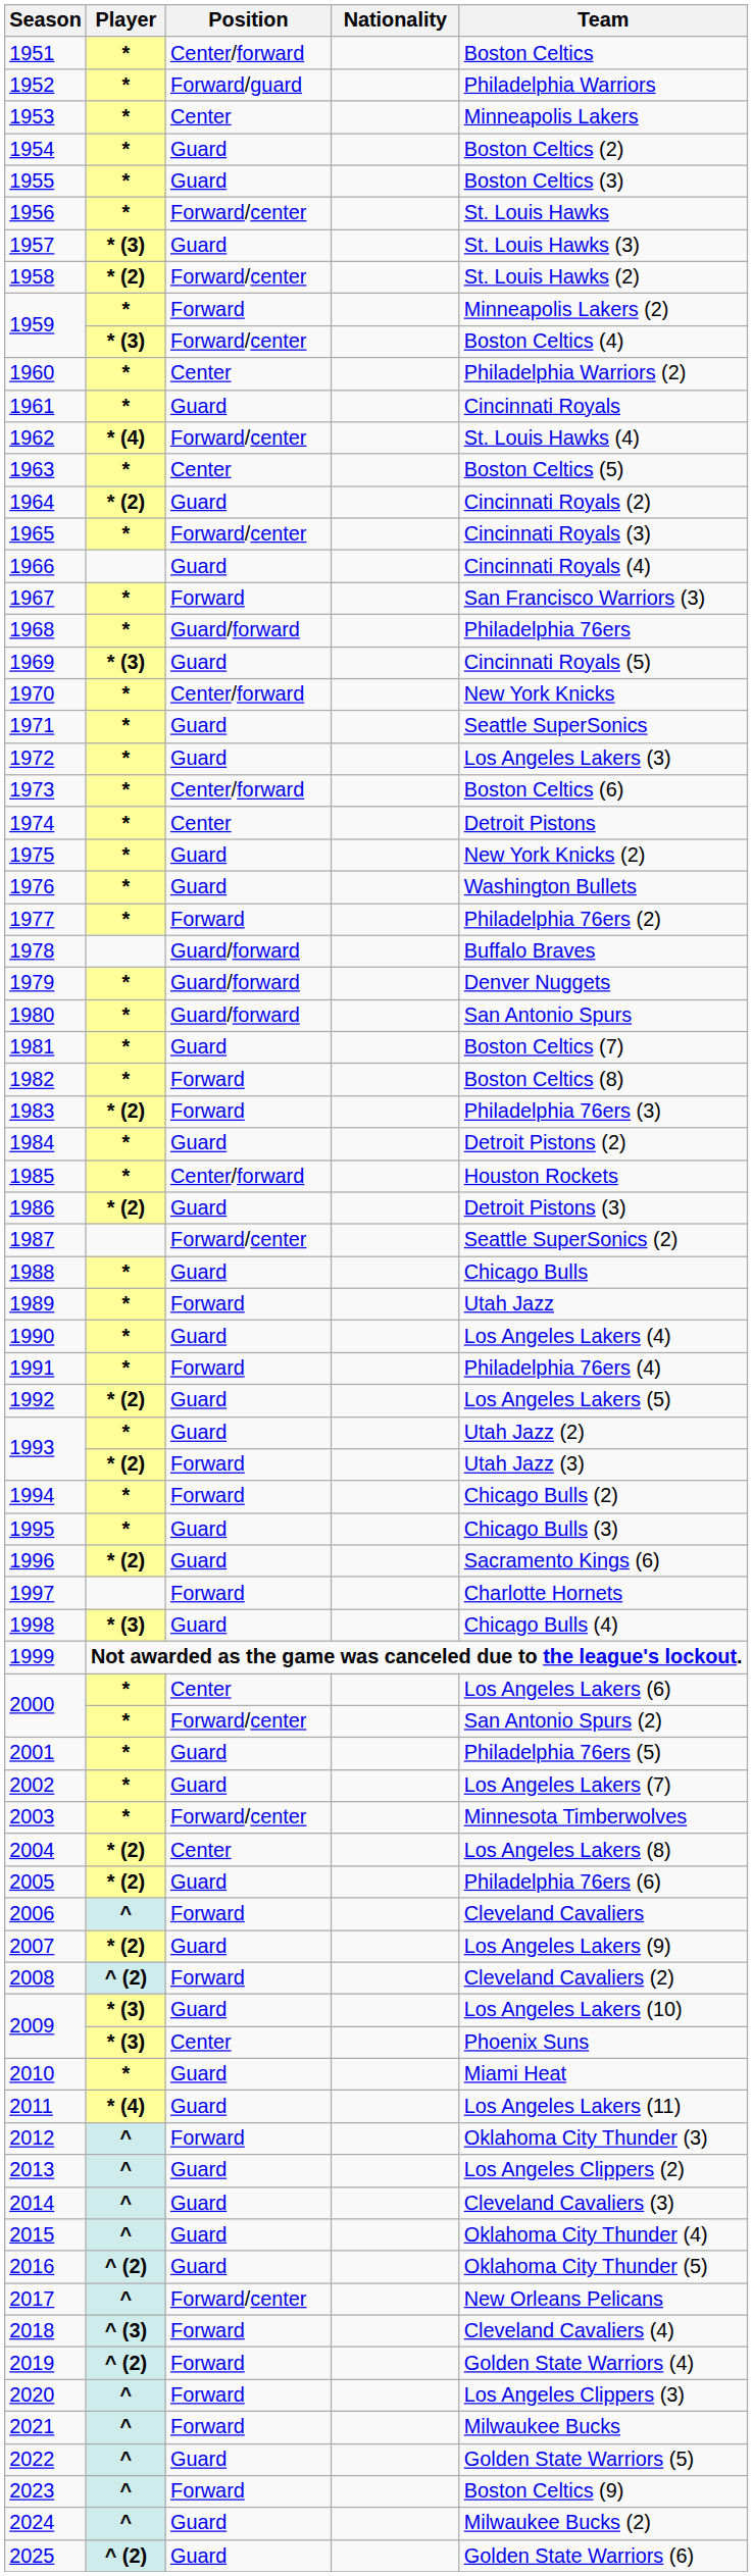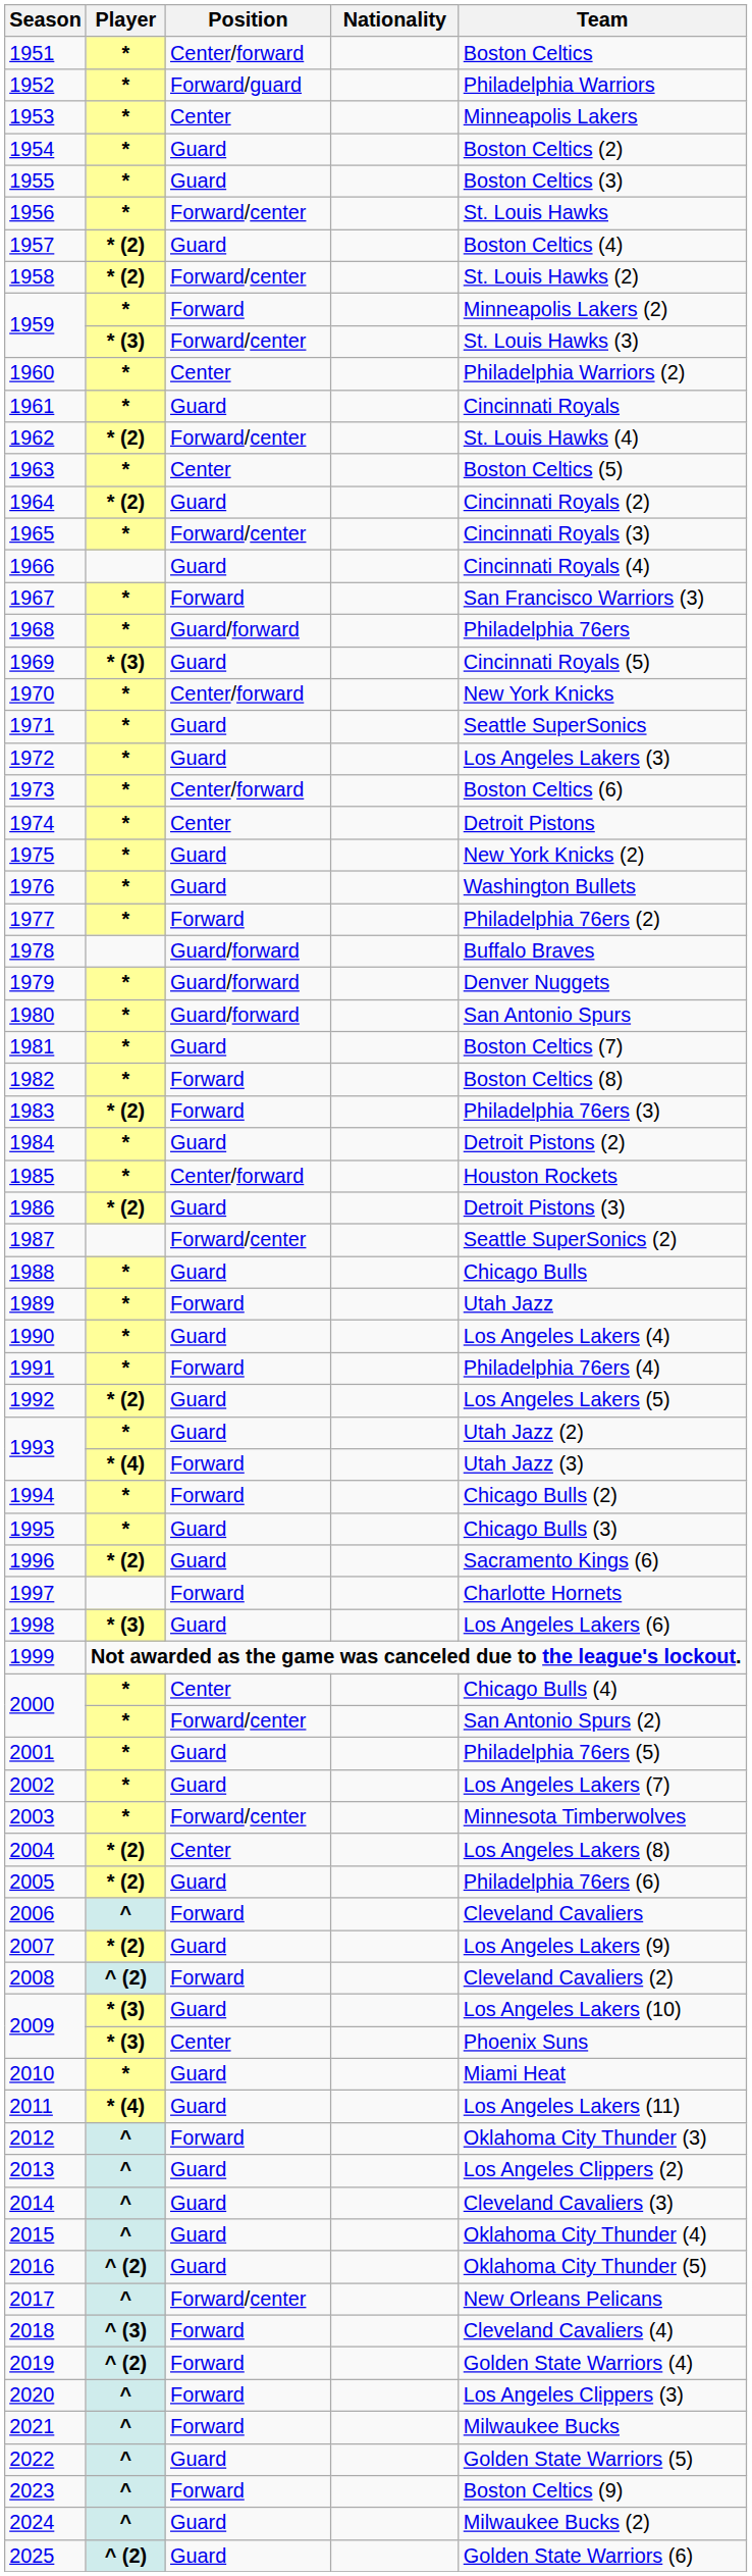 <table class="wikitable plainrowheaders sortable" summary="Year (sortable), Player (sortable), Position (sortable), Nationality and Team (sortable)">
 <tr>
 <th scope="col">Season</th>
 <th scope="col">Player</th>
 <th scope="col">Position</th>
 <th scope="col" class="unsortable">Nationality</th>
 <th scope="col">Team</th>
 </tr>
 <tr>
 <td><a href='#'>1951</a></td>
 <th scope="row" style="background-color:#FFFF99">*</th>
 <td><a href='#'>Center</a>/<a href='#'>forward</a></td>
 <td></td>
 <td><a href='#'>Boston Celtics</a></td>
 </tr>
 <tr>
 <td><a href='#'>1952</a></td>
 <th scope="row" style="background-color:#FFFF99">*</th>
 <td><a href='#'>Forward</a>/<a href='#'>guard</a></td>
 <td></td>
 <td><a href='#'>Philadelphia Warriors</a></td>
 </tr>
 <tr>
 <td><a href='#'>1953</a></td>
 <th scope="row" style="background-color:#FFFF99">*</th>
 <td><a href='#'>Center</a></td>
 <td></td>
 <td><a href='#'>Minneapolis Lakers</a></td>
 </tr>
 <tr>
 <td><a href='#'>1954</a></td>
 <th scope="row" style="background-color:#FFFF99">*</th>
 <td><a href='#'>Guard</a></td>
 <td></td>
 <td><a href='#'>Boston Celtics</a> (2)</td>
 </tr>
 <tr>
 <td><a href='#'>1955</a></td>
 <th scope="row" style="background-color:#FFFF99">*</th>
 <td><a href='#'>Guard</a></td>
 <td></td>
 <td><a href='#'>Boston Celtics</a> (3)</td>
 </tr>
 <tr>
 <td><a href='#'>1956</a></td>
 <th scope="row" style="background-color:#FFFF99">*</th>
 <td><a href='#'>Forward</a>/<a href='#'>center</a></td>
 <td></td>
 <td><a href='#'>St. Louis Hawks</a></td>
 </tr>
 <tr>
 <td><a href='#'>1957</a></td>
-<th scope="row" style="background-color:#FFFF99">* (3) </th>
+<th scope="row" style="background-color:#FFFF99">* (2)</th>
 <td><a href='#'>Guard</a></td>
 <td></td>
-<td><a href='#'>St. Louis Hawks</a> (3)</td>
+<td><a href='#'>Boston Celtics</a> (4)</td>
 </tr>
 <tr>
 <td><a href='#'>1958</a></td>
 <th scope="row" style="background-color:#FFFF99">* (2)</th>
 <td><a href='#'>Forward</a>/<a href='#'>center</a></td>
 <td></td>
 <td><a href='#'>St. Louis Hawks</a> (2)</td>
 </tr>
 <tr>
 <td rowspan=2><a href='#'>1959</a></td>
 <th scope="row" style="background-color:#FFFF99">*</th>
 <td><a href='#'>Forward</a></td>
 <td></td>
 <td><a href='#'>Minneapolis Lakers</a> (2)</td>
 </tr>
 <tr>
 <th scope="row" style="background-color:#FFFF99">* (3)</th>
 <td><a href='#'>Forward</a>/<a href='#'>center</a></td>
 <td></td>
-<td><a href='#'>Boston Celtics</a> (4)</td>
+<td><a href='#'>St. Louis Hawks</a> (3)</td>
 </tr>
 <tr>
 <td><a href='#'>1960</a></td>
 <th scope="row" style="background-color:#FFFF99">*</th>
 <td><a href='#'>Center</a></td>
 <td></td>
 <td><a href='#'>Philadelphia Warriors</a> (2)</td>
 </tr>
 <tr>
 <td><a href='#'>1961</a></td>
 <th scope="row" style="background-color:#FFFF99">*</th>
 <td><a href='#'>Guard</a></td>
 <td></td>
 <td><a href='#'>Cincinnati Royals</a></td>
 </tr>
 <tr>
 <td><a href='#'>1962</a></td>
-<th scope="row" style="background-color:#FFFF99">* (4)</th>
+<th scope="row" style="background-color:#FFFF99">* (2)</th>
 <td><a href='#'>Forward</a>/<a href='#'>center</a></td>
 <td></td>
 <td><a href='#'>St. Louis Hawks</a> (4)</td>
 </tr>
 <tr>
 <td><a href='#'>1963</a></td>
 <th scope="row" style="background-color:#FFFF99">*</th>
 <td><a href='#'>Center</a></td>
 <td></td>
 <td><a href='#'>Boston Celtics</a> (5)</td>
 </tr>
 <tr>
 <td><a href='#'>1964</a></td>
 <th scope="row" style="background-color:#FFFF99">* (2)</th>
 <td><a href='#'>Guard</a></td>
 <td></td>
 <td><a href='#'>Cincinnati Royals</a> (2)</td>
 </tr>
 <tr>
 <td><a href='#'>1965</a></td>
 <th scope="row" style="background-color:#FFFF99">*</th>
 <td><a href='#'>Forward</a>/<a href='#'>center</a></td>
 <td></td>
 <td><a href='#'>Cincinnati Royals</a> (3)</td>
 </tr>
 <tr>
 <td><a href='#'>1966</a></td>
 <th scope="row" style="background-color:transparent"></th>
 <td><a href='#'>Guard</a></td>
 <td></td>
 <td><a href='#'>Cincinnati Royals</a> (4)</td>
 </tr>
 <tr>
 <td><a href='#'>1967</a></td>
 <th scope="row" style="background-color:#FFFF99">*</th>
 <td><a href='#'>Forward</a></td>
 <td></td>
 <td><a href='#'>San Francisco Warriors</a> (3)</td>
 </tr>
 <tr>
 <td><a href='#'>1968</a></td>
 <th scope="row" style="background-color:#FFFF99">*</th>
 <td><a href='#'>Guard</a>/<a href='#'>forward</a></td>
 <td></td>
 <td><a href='#'>Philadelphia 76ers</a></td>
 </tr>
 <tr>
 <td><a href='#'>1969</a></td>
 <th scope="row" style="background-color:#FFFF99">* (3)</th>
 <td><a href='#'>Guard</a></td>
 <td></td>
 <td><a href='#'>Cincinnati Royals</a> (5)</td>
 </tr>
 <tr>
 <td><a href='#'>1970</a></td>
 <th scope="row" style="background-color:#FFFF99">*</th>
 <td><a href='#'>Center</a>/<a href='#'>forward</a></td>
 <td></td>
 <td><a href='#'>New York Knicks</a></td>
 </tr>
 <tr>
 <td><a href='#'>1971</a></td>
 <th scope="row" style="background-color:#FFFF99">*</th>
 <td><a href='#'>Guard</a></td>
 <td></td>
 <td><a href='#'>Seattle SuperSonics</a></td>
 </tr>
 <tr>
 <td><a href='#'>1972</a></td>
 <th scope="row" style="background-color:#FFFF99">*</th>
 <td><a href='#'>Guard</a></td>
 <td></td>
 <td><a href='#'>Los Angeles Lakers</a> (3)</td>
 </tr>
 <tr>
 <td><a href='#'>1973</a></td>
 <th scope="row" style="background-color:#FFFF99">*</th>
 <td><a href='#'>Center</a>/<a href='#'>forward</a></td>
 <td></td>
 <td><a href='#'>Boston Celtics</a> (6)</td>
 </tr>
 <tr>
 <td><a href='#'>1974</a></td>
 <th scope="row" style="background-color:#FFFF99">*</th>
 <td><a href='#'>Center</a></td>
 <td></td>
 <td><a href='#'>Detroit Pistons</a></td>
 </tr>
 <tr>
 <td><a href='#'>1975</a></td>
 <th scope="row" style="background-color:#FFFF99">*</th>
 <td><a href='#'>Guard</a></td>
 <td></td>
 <td><a href='#'>New York Knicks</a> (2)</td>
 </tr>
 <tr>
 <td><a href='#'>1976</a></td>
 <th scope="row" style="background-color:#FFFF99">*</th>
 <td><a href='#'>Guard</a></td>
 <td></td>
 <td><a href='#'>Washington Bullets</a></td>
 </tr>
 <tr>
 <td><a href='#'>1977</a></td>
 <th scope="row" style="background-color:#FFFF99">*</th>
 <td><a href='#'>Forward</a></td>
 <td></td>
 <td><a href='#'>Philadelphia 76ers</a> (2)</td>
 </tr>
 <tr>
 <td><a href='#'>1978</a></td>
 <th scope="row" style="background-color:transparent;"></th>
 <td><a href='#'>Guard</a>/<a href='#'>forward</a></td>
 <td></td>
 <td><a href='#'>Buffalo Braves</a></td>
 </tr>
 <tr>
 <td><a href='#'>1979</a></td>
 <th scope="row" style="background-color:#FFFF99">*</th>
 <td><a href='#'>Guard</a>/<a href='#'>forward</a></td>
 <td></td>
 <td><a href='#'>Denver Nuggets</a></td>
 </tr>
 <tr>
 <td><a href='#'>1980</a></td>
 <th scope="row" style="background-color:#FFFF99">*</th>
 <td><a href='#'>Guard</a>/<a href='#'>forward</a></td>
 <td></td>
 <td><a href='#'>San Antonio Spurs</a></td>
 </tr>
 <tr>
 <td><a href='#'>1981</a></td>
 <th scope="row" style="background-color:#FFFF99">*</th>
 <td><a href='#'>Guard</a></td>
 <td></td>
 <td><a href='#'>Boston Celtics</a> (7)</td>
 </tr>
 <tr>
 <td><a href='#'>1982</a></td>
 <th scope="row" style="background-color:#FFFF99">*</th>
 <td><a href='#'>Forward</a></td>
 <td></td>
 <td><a href='#'>Boston Celtics</a> (8)</td>
 </tr>
 <tr>
 <td><a href='#'>1983</a></td>
 <th scope="row" style="background-color:#FFFF99">* (2)</th>
 <td><a href='#'>Forward</a></td>
 <td></td>
 <td><a href='#'>Philadelphia 76ers</a> (3)</td>
 </tr>
 <tr>
 <td><a href='#'>1984</a></td>
 <th scope="row" style="background-color:#FFFF99">*</th>
 <td><a href='#'>Guard</a></td>
 <td></td>
 <td><a href='#'>Detroit Pistons</a> (2)</td>
 </tr>
 <tr>
 <td><a href='#'>1985</a></td>
 <th scope="row" style="background-color:#FFFF99">*</th>
 <td><a href='#'>Center</a>/<a href='#'>forward</a></td>
 <td></td>
 <td><a href='#'>Houston Rockets</a></td>
 </tr>
 <tr>
 <td><a href='#'>1986</a></td>
 <th scope="row" style="background-color:#FFFF99">* (2)</th>
 <td><a href='#'>Guard</a></td>
 <td></td>
 <td><a href='#'>Detroit Pistons</a> (3)</td>
 </tr>
 <tr>
 <td><a href='#'>1987</a></td>
 <th scope="row" style="background-color:transparent;"></th>
 <td><a href='#'>Forward</a>/<a href='#'>center</a></td>
 <td></td>
 <td><a href='#'>Seattle SuperSonics</a> (2)</td>
 </tr>
 <tr>
 <td><a href='#'>1988</a></td>
 <th scope="row" style="background-color:#FFFF99">*</th>
 <td><a href='#'>Guard</a></td>
 <td></td>
 <td><a href='#'>Chicago Bulls</a></td>
 </tr>
 <tr>
 <td><a href='#'>1989</a></td>
 <th scope="row" style="background-color:#FFFF99">*</th>
 <td><a href='#'>Forward</a></td>
 <td></td>
 <td><a href='#'>Utah Jazz</a></td>
 </tr>
 <tr>
 <td><a href='#'>1990</a></td>
 <th scope="row" style="background-color:#FFFF99">*</th>
 <td><a href='#'>Guard</a></td>
 <td></td>
 <td><a href='#'>Los Angeles Lakers</a> (4)</td>
 </tr>
 <tr>
 <td><a href='#'>1991</a></td>
 <th scope="row" style="background-color:#FFFF99">*</th>
 <td><a href='#'>Forward</a></td>
 <td></td>
 <td><a href='#'>Philadelphia 76ers</a> (4)</td>
 </tr>
 <tr>
 <td><a href='#'>1992</a></td>
 <th scope="row" style="background-color:#FFFF99">* (2)</th>
 <td><a href='#'>Guard</a></td>
 <td></td>
 <td><a href='#'>Los Angeles Lakers</a> (5)</td>
 </tr>
 <tr>
 <td rowspan=2><a href='#'>1993</a></td>
 <th scope="row" style="background-color:#FFFF99">*</th>
 <td><a href='#'>Guard</a></td>
 <td></td>
 <td><a href='#'>Utah Jazz</a> (2)</td>
 </tr>
 <tr>
-<th scope="row" style="background-color:#FFFF99">* (2)</th>
+<th scope="row" style="background-color:#FFFF99">* (4)</th>
 <td><a href='#'>Forward</a></td>
 <td></td>
 <td><a href='#'>Utah Jazz</a> (3)</td>
 </tr>
 <tr>
 <td><a href='#'>1994</a></td>
 <th scope="row" style="background-color:#FFFF99">*</th>
 <td><a href='#'>Forward</a></td>
 <td></td>
 <td><a href='#'>Chicago Bulls</a> (2)</td>
 </tr>
 <tr>
 <td><a href='#'>1995</a></td>
 <th scope="row" style="background-color:#FFFF99">*</th>
 <td><a href='#'>Guard</a></td>
 <td></td>
 <td><a href='#'>Chicago Bulls</a> (3)</td>
 </tr>
 <tr>
 <td><a href='#'>1996</a></td>
 <th scope="row" style="background-color:#FFFF99">* (2)</th>
 <td><a href='#'>Guard</a></td>
 <td></td>
 <td><a href='#'>Sacramento Kings</a> (6)</td>
 </tr>
 <tr>
 <td><a href='#'>1997</a></td>
 <th scope="row" style="background-color:transparent;"></th>
 <td><a href='#'>Forward</a></td>
 <td></td>
 <td><a href='#'>Charlotte Hornets</a></td>
 </tr>
 <tr>
 <td><a href='#'>1998</a></td>
 <th scope="row" style="background-color:#FFFF99">* (3)</th>
 <td><a href='#'>Guard</a></td>
 <td></td>
-<td><a href='#'>Chicago Bulls</a> (4)</td>
+<td><a href='#'>Los Angeles Lakers</a> (6)</td>
 </tr>
 <tr>
 <td><a href='#'>1999</a></td>
 <th scope="row" style="background-color:transparent;" align=center colspan=4>Not awarded as the game was canceled due to <a href='#'>the league's lockout</a>.</th>
 </tr>
 <tr>
 <td rowspan=2><a href='#'>2000</a></td>
 <th scope="row" style="background-color:#FFFF99">*</th>
 <td><a href='#'>Center</a></td>
 <td></td>
-<td><a href='#'>Los Angeles Lakers</a> (6)</td>
+<td><a href='#'>Chicago Bulls</a> (4)</td>
 </tr>
 <tr>
 <th scope="row" style="background-color:#FFFF99">*</th>
 <td><a href='#'>Forward</a>/<a href='#'>center</a></td>
 <td></td>
 <td><a href='#'>San Antonio Spurs</a> (2)</td>
 </tr>
 <tr>
 <td><a href='#'>2001</a></td>
 <th scope="row" style="background-color:#FFFF99">*</th>
 <td><a href='#'>Guard</a></td>
 <td></td>
 <td><a href='#'>Philadelphia 76ers</a> (5)</td>
 </tr>
 <tr>
 <td><a href='#'>2002</a></td>
 <th scope="row" style="background-color:#FFFF99">*</th>
 <td><a href='#'>Guard</a></td>
 <td></td>
 <td><a href='#'>Los Angeles Lakers</a> (7)</td>
 </tr>
 <tr>
 <td><a href='#'>2003</a></td>
 <th scope="row" style="background-color:#FFFF99">*</th>
 <td><a href='#'>Forward</a>/<a href='#'>center</a></td>
 <td></td>
 <td><a href='#'>Minnesota Timberwolves</a></td>
 </tr>
 <tr>
 <td><a href='#'>2004</a></td>
 <th scope="row" style="background-color:#FFFF99">* (2)</th>
 <td><a href='#'>Center</a></td>
 <td></td>
 <td><a href='#'>Los Angeles Lakers</a> (8)</td>
 </tr>
 <tr>
 <td><a href='#'>2005</a></td>
 <th scope="row" style="background-color:#FFFF99">* (2)</th>
 <td><a href='#'>Guard</a></td>
 <td></td>
 <td><a href='#'>Philadelphia 76ers</a> (6)</td>
 </tr>
 <tr>
 <td><a href='#'>2006</a></td>
 <th scope="row" style="background-color:#CFECEC">^ </th>
 <td><a href='#'>Forward</a></td>
 <td></td>
 <td><a href='#'>Cleveland Cavaliers</a></td>
 </tr>
 <tr>
 <td><a href='#'>2007</a></td>
 <th scope="row" style="background-color:#FFFF99">* (2)</th>
 <td><a href='#'>Guard</a></td>
 <td></td>
 <td><a href='#'>Los Angeles Lakers</a> (9)</td>
 </tr>
 <tr>
 <td><a href='#'>2008</a></td>
 <th scope="row" style="background-color:#CFECEC">^ (2)</th>
 <td><a href='#'>Forward</a></td>
 <td></td>
 <td><a href='#'>Cleveland Cavaliers</a> (2)</td>
 </tr>
 <tr>
 <td rowspan=2><a href='#'>2009</a></td>
 <th scope="row" style="background-color:#FFFF99">* (3)</th>
 <td><a href='#'>Guard</a></td>
 <td></td>
 <td><a href='#'>Los Angeles Lakers</a> (10)</td>
 </tr>
 <tr>
 <th scope="row" style="background-color:#FFFF99">* (3) </th>
 <td><a href='#'>Center</a></td>
 <td></td>
 <td><a href='#'>Phoenix Suns</a></td>
 </tr>
 <tr>
 <td><a href='#'>2010</a></td>
 <th scope="row" style="background-color:#FFFF99">*</th>
 <td><a href='#'>Guard</a></td>
 <td></td>
 <td><a href='#'>Miami Heat</a></td>
 </tr>
 <tr>
 <td><a href='#'>2011</a></td>
 <th scope="row" style="background-color:#FFFF99">* (4)</th>
 <td><a href='#'>Guard</a></td>
 <td></td>
 <td><a href='#'>Los Angeles Lakers</a> (11)</td>
 </tr>
 <tr>
 <td><a href='#'>2012</a></td>
 <th scope="row" style="background-color:#CFECEC">^</th>
 <td><a href='#'>Forward</a></td>
 <td></td>
 <td><a href='#'>Oklahoma City Thunder</a> (3)</td>
 </tr>
 <tr>
 <td><a href='#'>2013</a></td>
 <th scope="row" style="background-color:#CFECEC">^</th>
 <td><a href='#'>Guard</a></td>
 <td></td>
 <td><a href='#'>Los Angeles Clippers</a> (2)</td>
 </tr>
 <tr>
 <td><a href='#'>2014</a></td>
 <th scope="row" style="background-color:#CFECEC">^</th>
 <td><a href='#'>Guard</a></td>
 <td></td>
 <td><a href='#'>Cleveland Cavaliers</a> (3)</td>
 </tr>
 <tr>
 <td><a href='#'>2015</a></td>
 <th scope="row" style="background-color:#CFECEC">^</th>
 <td><a href='#'>Guard</a></td>
 <td></td>
 <td><a href='#'>Oklahoma City Thunder</a> (4)</td>
 </tr>
 <tr>
 <td><a href='#'>2016</a></td>
 <th scope="row" style="background-color:#CFECEC">^ (2)</th>
 <td><a href='#'>Guard</a></td>
 <td></td>
 <td><a href='#'>Oklahoma City Thunder</a> (5)</td>
 </tr>
 <tr>
 <td><a href='#'>2017</a></td>
 <th scope="row" style="background-color:#CFECEC">^</th>
 <td><a href='#'>Forward</a>/<a href='#'>center</a></td>
 <td></td>
 <td><a href='#'>New Orleans Pelicans</a></td>
 </tr>
 <tr>
 <td><a href='#'>2018</a></td>
 <th scope="row" style="background-color:#CFECEC">^ (3)</th>
 <td><a href='#'>Forward</a></td>
 <td></td>
 <td><a href='#'>Cleveland Cavaliers</a> (4)</td>
 </tr>
 <tr>
 <td><a href='#'>2019</a></td>
 <th scope="row" style="background-color:#CFECEC">^ (2)</th>
 <td><a href='#'>Forward</a></td>
 <td></td>
 <td><a href='#'>Golden State Warriors</a> (4)</td>
 </tr>
 <tr>
 <td><a href='#'>2020</a></td>
 <th scope="row" style="background-color:#CFECEC">^</th>
 <td><a href='#'>Forward</a></td>
 <td></td>
 <td><a href='#'>Los Angeles Clippers</a> (3)</td>
 </tr>
 <tr>
 <td><a href='#'>2021</a></td>
 <th scope="row" style="background-color:#CFECEC">^</th>
 <td><a href='#'>Forward</a></td>
 <td></td>
 <td><a href='#'>Milwaukee Bucks</a></td>
 </tr>
 <tr>
 <td><a href='#'>2022</a></td>
 <th scope="row" style="background-color:#CFECEC">^</th>
 <td><a href='#'>Guard</a></td>
 <td></td>
 <td><a href='#'>Golden State Warriors</a> (5)</td>
 </tr>
 <tr>
 <td><a href='#'>2023</a></td>
 <th scope="row" style="background-color:#CFECEC">^</th>
 <td><a href='#'>Forward</a></td>
 <td></td>
 <td><a href='#'>Boston Celtics</a> (9)</td>
 </tr>
 <tr>
 <td><a href='#'>2024</a></td>
 <th scope="row" style="background-color:#CFECEC">^</th>
 <td><a href='#'>Guard</a></td>
 <td></td>
 <td><a href='#'>Milwaukee Bucks</a> (2)</td>
 </tr>
 <tr>
 <td><a href='#'>2025</a></td>
 <th scope="row" style="background-color:#CFECEC">^ (2)</th>
 <td><a href='#'>Guard</a></td>
 <td></td>
 <td><a href='#'>Golden State Warriors</a> (6)</td>
 </tr>
 </table>
